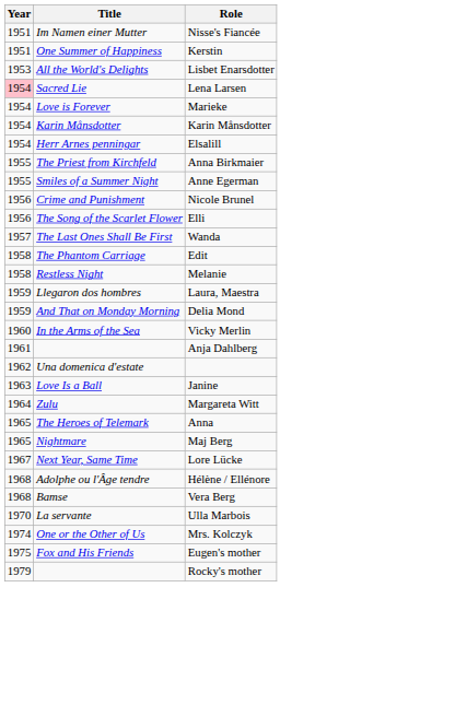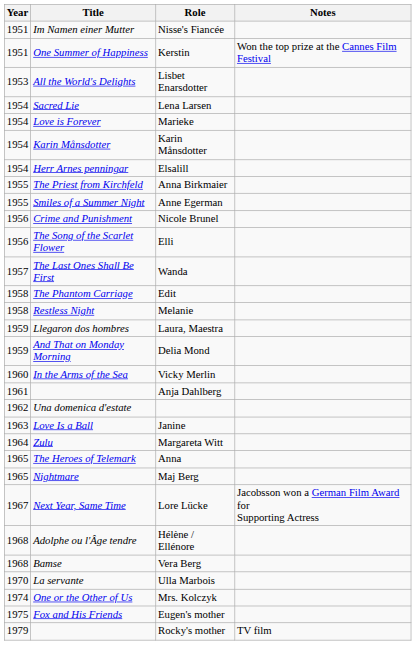 <table class="wikitable">
 <tr>
 <th>Year</th>
 <th>Title</th>
 <th>Role</th>
+<th>Notes</th>
 </tr>
 <tr>
 <td>1951</td>
 <td><em>Im Namen einer Mutter</em></td>
 <td>Nisse's Fiancée</td>
+<td></td>
 </tr>
 <tr>
 <td>1951</td>
 <td><em><a href='#'>One Summer of Happiness</a></em></td>
 <td>Kerstin</td>
+<td>Won the top prize at the <a href='#'>Cannes Film Festival</a></td>
 </tr>
 <tr>
 <td>1953</td>
 <td><em><a href='#'>All the World's Delights</a></em></td>
 <td>Lisbet Enarsdotter</td>
+<td></td>
 </tr>
 <tr>
-<td style="background: pink;">1954</td>
+<td>1954</td>
 <td><em><a href='#'>Sacred Lie</a></em></td>
 <td>Lena Larsen</td>
+<td></td>
 </tr>
 <tr>
 <td>1954</td>
 <td><em><a href='#'>Love is Forever</a></em></td>
 <td>Marieke</td>
+<td></td>
 </tr>
 <tr>
 <td>1954</td>
 <td><em><a href='#'>Karin Månsdotter</a></em></td>
 <td>Karin Månsdotter</td>
+<td></td>
 </tr>
 <tr>
 <td>1954</td>
 <td><em><a href='#'>Herr Arnes penningar</a></em></td>
 <td>Elsalill</td>
+<td></td>
 </tr>
 <tr>
 <td>1955</td>
 <td><em><a href='#'>The Priest from Kirchfeld</a></em></td>
 <td>Anna Birkmaier</td>
+<td></td>
 </tr>
 <tr>
 <td>1955</td>
 <td><em><a href='#'>Smiles of a Summer Night</a></em></td>
 <td>Anne Egerman</td>
+<td></td>
 </tr>
 <tr>
 <td>1956</td>
 <td><em><a href='#'>Crime and Punishment</a></em></td>
 <td>Nicole Brunel</td>
+<td></td>
 </tr>
 <tr>
 <td>1956</td>
 <td><em><a href='#'>The Song of the Scarlet Flower</a></em></td>
 <td>Elli</td>
+<td></td>
 </tr>
 <tr>
 <td>1957</td>
 <td><em><a href='#'>The Last Ones Shall Be First</a></em></td>
 <td>Wanda</td>
+<td></td>
 </tr>
 <tr>
 <td>1958</td>
 <td><em><a href='#'>The Phantom Carriage</a></em></td>
 <td>Edit</td>
+<td></td>
 </tr>
 <tr>
 <td>1958</td>
 <td><em><a href='#'>Restless Night</a></em></td>
 <td>Melanie</td>
+<td></td>
 </tr>
 <tr>
 <td>1959</td>
 <td><em>Llegaron dos hombres</em></td>
 <td>Laura, Maestra</td>
+<td></td>
 </tr>
 <tr>
 <td>1959</td>
 <td><em><a href='#'>And That on Monday Morning</a></em></td>
 <td>Delia Mond</td>
+<td></td>
 </tr>
 <tr>
 <td>1960</td>
 <td><em><a href='#'>In the Arms of the Sea</a></em></td>
 <td>Vicky Merlin</td>
+<td></td>
 </tr>
 <tr>
 <td>1961</td>
 <td><em></em></td>
 <td>Anja Dahlberg</td>
+<td></td>
 </tr>
 <tr>
 <td>1962</td>
 <td><em>Una domenica d'estate</em></td>
+<td></td>
 <td></td>
 </tr>
 <tr>
 <td>1963</td>
 <td><em><a href='#'>Love Is a Ball</a></em></td>
 <td>Janine</td>
+<td></td>
 </tr>
 <tr>
 <td>1964</td>
 <td><em><a href='#'>Zulu</a></em></td>
 <td>Margareta Witt</td>
+<td></td>
 </tr>
 <tr>
 <td>1965</td>
 <td><em><a href='#'>The Heroes of Telemark</a></em></td>
 <td>Anna</td>
+<td></td>
 </tr>
 <tr>
 <td>1965</td>
 <td><em><a href='#'>Nightmare</a></em></td>
 <td>Maj Berg</td>
+<td></td>
 </tr>
 <tr>
 <td>1967</td>
 <td><em><a href='#'>Next Year, Same Time</a></em></td>
 <td>Lore Lücke</td>
+<td>Jacobsson won a <a href='#'>German Film Award</a> for <br>Supporting Actress</td>
 </tr>
 <tr>
 <td>1968</td>
 <td><em>Adolphe ou l'Âge tendre</em></td>
 <td>Hélène / Ellénore</td>
+<td></td>
 </tr>
 <tr>
 <td>1968</td>
 <td><em>Bamse</em></td>
 <td>Vera Berg</td>
+<td></td>
 </tr>
 <tr>
 <td>1970</td>
 <td><em>La servante</em></td>
 <td>Ulla Marbois</td>
+<td></td>
 </tr>
 <tr>
 <td>1974</td>
 <td><em><a href='#'>One or the Other of Us</a></em></td>
 <td>Mrs. Kolczyk</td>
+<td></td>
 </tr>
 <tr>
 <td>1975</td>
 <td><em><a href='#'>Fox and His Friends</a></em></td>
 <td>Eugen's mother</td>
+<td></td>
 </tr>
 <tr>
 <td>1979</td>
 <td><em></em></td>
 <td>Rocky's mother</td>
+<td>TV film</td>
 </tr>
 </table>
